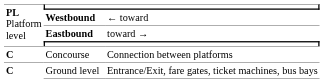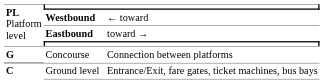 <table border="0" cellspacing="0" cellpadding="3">
 <tr>
 <td rowspan="4" style="border-top:solid 1px gray" width="50" valign="top"><strong>PL</strong> Platform level</td>
 <td colspan="2" style="border-top:solid 1px gray;border-right:solid 2px black;border-left:solid 2px black;border-bottom:solid 2px black;text-align:center"></td>
 </tr>
 <tr>
 <td style="border-bottom:solid 1px gray" width="90"><strong>Westbound</strong></td>
 <td style="border-bottom:solid 1px gray">←  toward  </td>
 </tr>
 <tr>
 <td><strong>Eastbound</strong></td>
 <td>  toward   →</td>
 </tr>
 <tr>
 <td colspan="2" style="border-top:solid 2px black;border-right:solid 2px black;border-left:solid 2px black;text-align:center"></td>
 </tr>
 <tr>
-<td style="border-top:solid 1px gray" valign="top"><strong>C</strong></td>
+<td style="border-top:solid 1px gray;border-bottom:solid 1px gray" valign="top"><strong>G</strong></td>
 <td style="border-top:solid 1px gray" valign="top">Concourse</td>
 <td style="border-top:solid 1px gray" valign="top">Connection between platforms</td>
 </tr>
 <tr>
 <td style="border-top:solid 1px gray" valign="top"><strong>C</strong></td>
 <td style="border-top:solid 1px gray;border-bottom:solid 1px gray" valign="top">Ground level</td>
 <td style="border-top:solid 1px gray;border-bottom:solid 1px gray">Entrance/Exit, fare gates, ticket machines, bus bays</td>
 </tr>
 </table>
